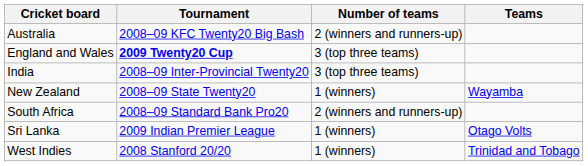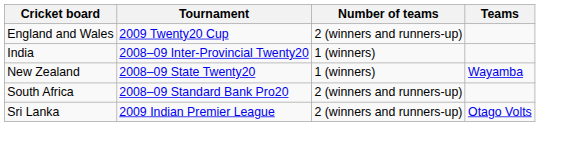 <table class="wikitable">
 <tr>
 <th>Cricket board</th>
 <th>Tournament</th>
 <th>Number of teams</th>
 <th>Teams</th>
 </tr>
 <tr>
-<td>Australia</td>
-<td><a href='#'>2008–09 KFC Twenty20 Big Bash</a></td>
+<td>England and Wales</td>
+<td><a href='#'>2009 Twenty20 Cup</a></td>
 <td>2 (winners and runners-up)</td>
-<td></td>
-</tr>
-<tr>
-<td>England and Wales</td>
-<td><strong><a href='#'>2009 Twenty20 Cup</a></strong></td>
-<td>3 (top three teams)</td>
 <td></td>
 </tr>
 <tr>
 <td>India</td>
 <td><a href='#'>2008–09 Inter-Provincial Twenty20</a></td>
-<td>3 (top three teams)</td>
+<td>1 (winners)</td>
 <td></td>
 </tr>
 <tr>
 <td>New Zealand</td>
 <td><a href='#'>2008–09 State Twenty20</a></td>
 <td>1 (winners)</td>
 <td><a href='#'>Wayamba</a></td>
 </tr>
 <tr>
 <td>South Africa</td>
 <td><a href='#'>2008–09 Standard Bank Pro20</a></td>
 <td>2 (winners and runners-up)</td>
 <td></td>
 </tr>
 <tr>
 <td>Sri Lanka</td>
 <td><a href='#'>2009 Indian Premier League</a></td>
-<td>1 (winners)</td>
+<td>2 (winners and runners-up)</td>
 <td><a href='#'>Otago Volts</a></td>
 </tr>
-<tr>
-<td>West Indies</td>
-<td><a href='#'>2008 Stanford 20/20</a></td>
-<td>1 (winners)</td>
-<td><a href='#'>Trinidad and Tobago</a></td>
-</tr>
 </table>
